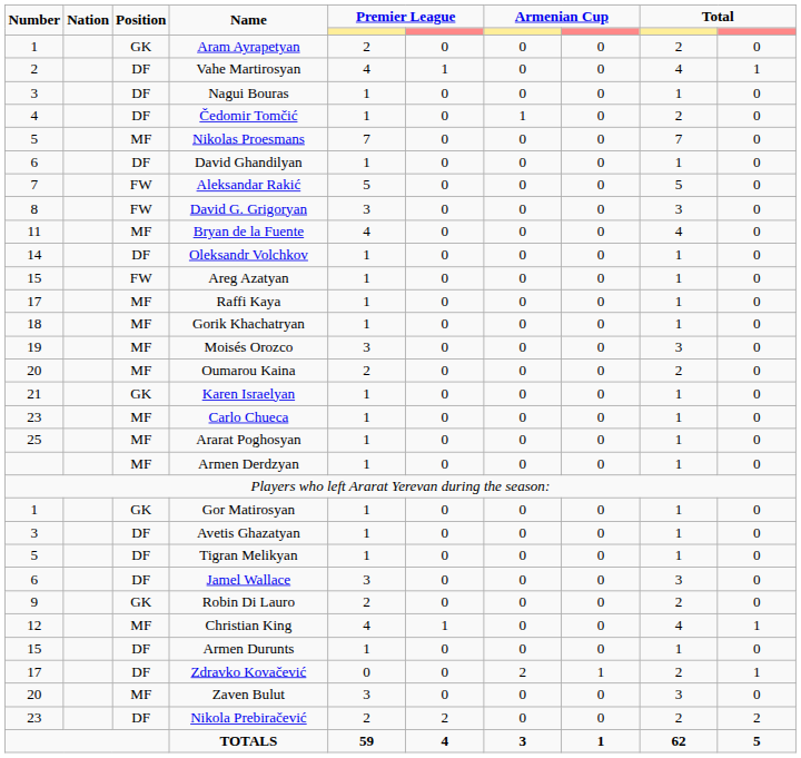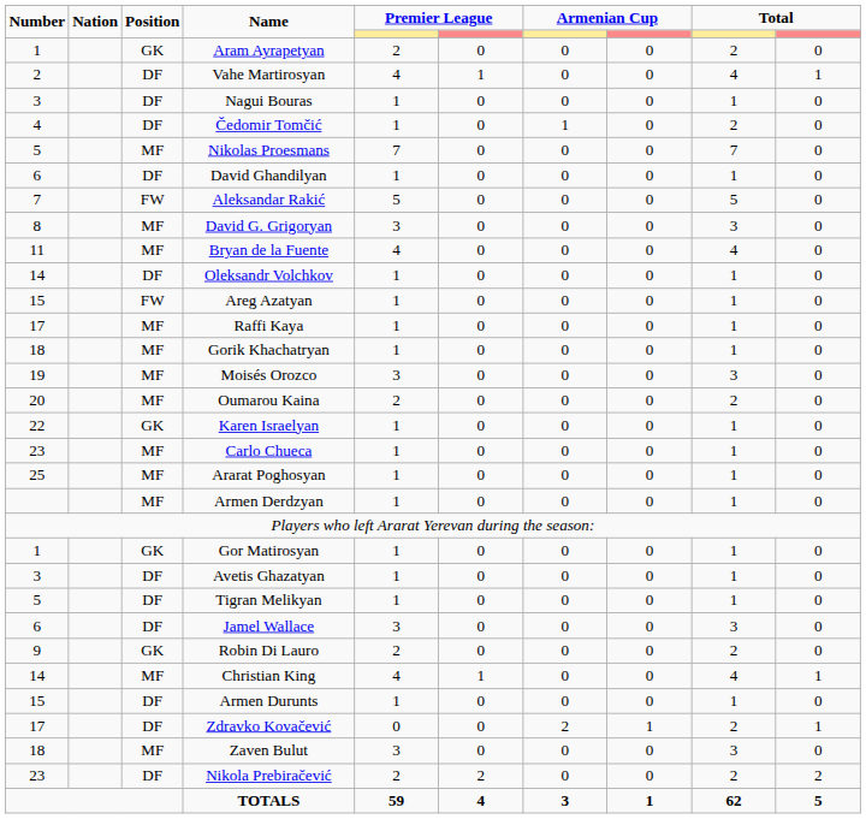 <table class="wikitable" style="text-align:center;">
 <tr>
 <td rowspan=2  style="width:5%; text-align:center;"><strong>Number</strong></td>
 <td rowspan=2  style="width:5%; text-align:center;"><strong>Nation</strong></td>
 <td rowspan=2  style="width:5%; text-align:center;"><strong>Position</strong></td>
 <td rowspan=2  style="width:20%; text-align:center;"><strong>Name</strong></td>
 <td colspan=2 style="text-align:center;"><strong><a href='#'>Premier League</a></strong></td>
 <td colspan=2 style="text-align:center;"><strong><a href='#'>Armenian Cup</a></strong></td>
 <td colspan=2 style="text-align:center;"><strong>Total</strong></td>
 </tr>
 <tr>
 <th style="width:60px; background:#fe9;"></th>
 <th style="width:60px; background:#ff8888;"></th>
 <th style="width:60px; background:#fe9;"></th>
 <th style="width:60px; background:#ff8888;"></th>
 <th style="width:60px; background:#fe9;"></th>
 <th style="width:60px; background:#ff8888;"></th>
 </tr>
 <tr>
 <td>1</td>
 <td></td>
 <td>GK</td>
 <td><a href='#'>Aram Ayrapetyan</a></td>
 <td>2</td>
 <td>0</td>
 <td>0</td>
 <td>0</td>
 <td>2</td>
 <td>0</td>
 </tr>
 <tr>
 <td>2</td>
 <td></td>
 <td>DF</td>
 <td>Vahe Martirosyan</td>
 <td>4</td>
 <td>1</td>
 <td>0</td>
 <td>0</td>
 <td>4</td>
 <td>1</td>
 </tr>
 <tr>
 <td>3</td>
 <td></td>
 <td>DF</td>
 <td>Nagui Bouras</td>
 <td>1</td>
 <td>0</td>
 <td>0</td>
 <td>0</td>
 <td>1</td>
 <td>0</td>
 </tr>
 <tr>
 <td>4</td>
 <td></td>
 <td>DF</td>
 <td><a href='#'>Čedomir Tomčić</a></td>
 <td>1</td>
 <td>0</td>
 <td>1</td>
 <td>0</td>
 <td>2</td>
 <td>0</td>
 </tr>
 <tr>
 <td>5</td>
 <td></td>
 <td>MF</td>
 <td><a href='#'>Nikolas Proesmans</a></td>
 <td>7</td>
 <td>0</td>
 <td>0</td>
 <td>0</td>
 <td>7</td>
 <td>0</td>
 </tr>
 <tr>
 <td>6</td>
 <td></td>
 <td>DF</td>
 <td>David Ghandilyan</td>
 <td>1</td>
 <td>0</td>
 <td>0</td>
 <td>0</td>
 <td>1</td>
 <td>0</td>
 </tr>
 <tr>
 <td>7</td>
 <td></td>
 <td>FW</td>
 <td><a href='#'>Aleksandar Rakić</a></td>
 <td>5</td>
 <td>0</td>
 <td>0</td>
 <td>0</td>
 <td>5</td>
 <td>0</td>
 </tr>
 <tr>
 <td>8</td>
 <td></td>
-<td>FW</td>
+<td>MF</td>
 <td><a href='#'>David G. Grigoryan</a></td>
 <td>3</td>
 <td>0</td>
 <td>0</td>
 <td>0</td>
 <td>3</td>
 <td>0</td>
 </tr>
 <tr>
 <td>11</td>
 <td></td>
 <td>MF</td>
 <td><a href='#'>Bryan de la Fuente</a></td>
 <td>4</td>
 <td>0</td>
 <td>0</td>
 <td>0</td>
 <td>4</td>
 <td>0</td>
 </tr>
 <tr>
 <td>14</td>
 <td></td>
 <td>DF</td>
 <td><a href='#'>Oleksandr Volchkov</a></td>
 <td>1</td>
 <td>0</td>
 <td>0</td>
 <td>0</td>
 <td>1</td>
 <td>0</td>
 </tr>
 <tr>
 <td>15</td>
 <td></td>
 <td>FW</td>
 <td>Areg Azatyan</td>
 <td>1</td>
 <td>0</td>
 <td>0</td>
 <td>0</td>
 <td>1</td>
 <td>0</td>
 </tr>
 <tr>
 <td>17</td>
 <td></td>
 <td>MF</td>
 <td>Raffi Kaya</td>
 <td>1</td>
 <td>0</td>
 <td>0</td>
 <td>0</td>
 <td>1</td>
 <td>0</td>
 </tr>
 <tr>
 <td>18</td>
 <td></td>
 <td>MF</td>
 <td>Gorik Khachatryan</td>
 <td>1</td>
 <td>0</td>
 <td>0</td>
 <td>0</td>
 <td>1</td>
 <td>0</td>
 </tr>
 <tr>
 <td>19</td>
 <td></td>
 <td>MF</td>
 <td>Moisés Orozco</td>
 <td>3</td>
 <td>0</td>
 <td>0</td>
 <td>0</td>
 <td>3</td>
 <td>0</td>
 </tr>
 <tr>
 <td>20</td>
 <td></td>
 <td>MF</td>
 <td>Oumarou Kaina</td>
 <td>2</td>
 <td>0</td>
 <td>0</td>
 <td>0</td>
 <td>2</td>
 <td>0</td>
 </tr>
 <tr>
-<td>21</td>
+<td>22</td>
 <td></td>
 <td>GK</td>
 <td><a href='#'>Karen Israelyan</a></td>
 <td>1</td>
 <td>0</td>
 <td>0</td>
 <td>0</td>
 <td>1</td>
 <td>0</td>
 </tr>
 <tr>
 <td>23</td>
 <td></td>
 <td>MF</td>
 <td><a href='#'>Carlo Chueca</a></td>
 <td>1</td>
 <td>0</td>
 <td>0</td>
 <td>0</td>
 <td>1</td>
 <td>0</td>
 </tr>
 <tr>
 <td>25</td>
 <td></td>
 <td>MF</td>
 <td>Ararat Poghosyan</td>
 <td>1</td>
 <td>0</td>
 <td>0</td>
 <td>0</td>
 <td>1</td>
 <td>0</td>
 </tr>
 <tr>
 <td></td>
 <td></td>
 <td>MF</td>
 <td>Armen Derdzyan</td>
 <td>1</td>
 <td>0</td>
 <td>0</td>
 <td>0</td>
 <td>1</td>
 <td>0</td>
 </tr>
 <tr>
 <td colspan=14><em>Players who left Ararat Yerevan during the season:</em></td>
 </tr>
 <tr>
 <td>1</td>
 <td></td>
 <td>GK</td>
 <td>Gor Matirosyan</td>
 <td>1</td>
 <td>0</td>
 <td>0</td>
 <td>0</td>
 <td>1</td>
 <td>0</td>
 </tr>
 <tr>
 <td>3</td>
 <td></td>
 <td>DF</td>
 <td>Avetis Ghazatyan</td>
 <td>1</td>
 <td>0</td>
 <td>0</td>
 <td>0</td>
 <td>1</td>
 <td>0</td>
 </tr>
 <tr>
 <td>5</td>
 <td></td>
 <td>DF</td>
 <td>Tigran Melikyan</td>
 <td>1</td>
 <td>0</td>
 <td>0</td>
 <td>0</td>
 <td>1</td>
 <td>0</td>
 </tr>
 <tr>
 <td>6</td>
 <td></td>
 <td>DF</td>
 <td><a href='#'>Jamel Wallace</a></td>
 <td>3</td>
 <td>0</td>
 <td>0</td>
 <td>0</td>
 <td>3</td>
 <td>0</td>
 </tr>
 <tr>
 <td>9</td>
 <td></td>
 <td>GK</td>
 <td>Robin Di Lauro</td>
 <td>2</td>
 <td>0</td>
 <td>0</td>
 <td>0</td>
 <td>2</td>
 <td>0</td>
 </tr>
 <tr>
-<td>12</td>
+<td>14</td>
 <td></td>
 <td>MF</td>
 <td>Christian King</td>
 <td>4</td>
 <td>1</td>
 <td>0</td>
 <td>0</td>
 <td>4</td>
 <td>1</td>
 </tr>
 <tr>
 <td>15</td>
 <td></td>
 <td>DF</td>
 <td>Armen Durunts</td>
 <td>1</td>
 <td>0</td>
 <td>0</td>
 <td>0</td>
 <td>1</td>
 <td>0</td>
 </tr>
 <tr>
 <td>17</td>
 <td></td>
 <td>DF</td>
 <td><a href='#'>Zdravko Kovačević</a></td>
 <td>0</td>
 <td>0</td>
 <td>2</td>
 <td>1</td>
 <td>2</td>
 <td>1</td>
 </tr>
 <tr>
-<td>20</td>
+<td>18</td>
 <td></td>
 <td>MF</td>
 <td>Zaven Bulut</td>
 <td>3</td>
 <td>0</td>
 <td>0</td>
 <td>0</td>
 <td>3</td>
 <td>0</td>
 </tr>
 <tr>
 <td>23</td>
 <td></td>
 <td>DF</td>
 <td><a href='#'>Nikola Prebiračević</a></td>
 <td>2</td>
 <td>2</td>
 <td>0</td>
 <td>0</td>
 <td>2</td>
 <td>2</td>
 </tr>
 <tr>
 <td colspan=3></td>
 <td><strong>TOTALS</strong></td>
 <td><strong>59</strong></td>
 <td><strong>4</strong></td>
 <td><strong>3</strong></td>
 <td><strong>1</strong></td>
 <td><strong>62</strong></td>
 <td><strong>5</strong></td>
 </tr>
 </table>
